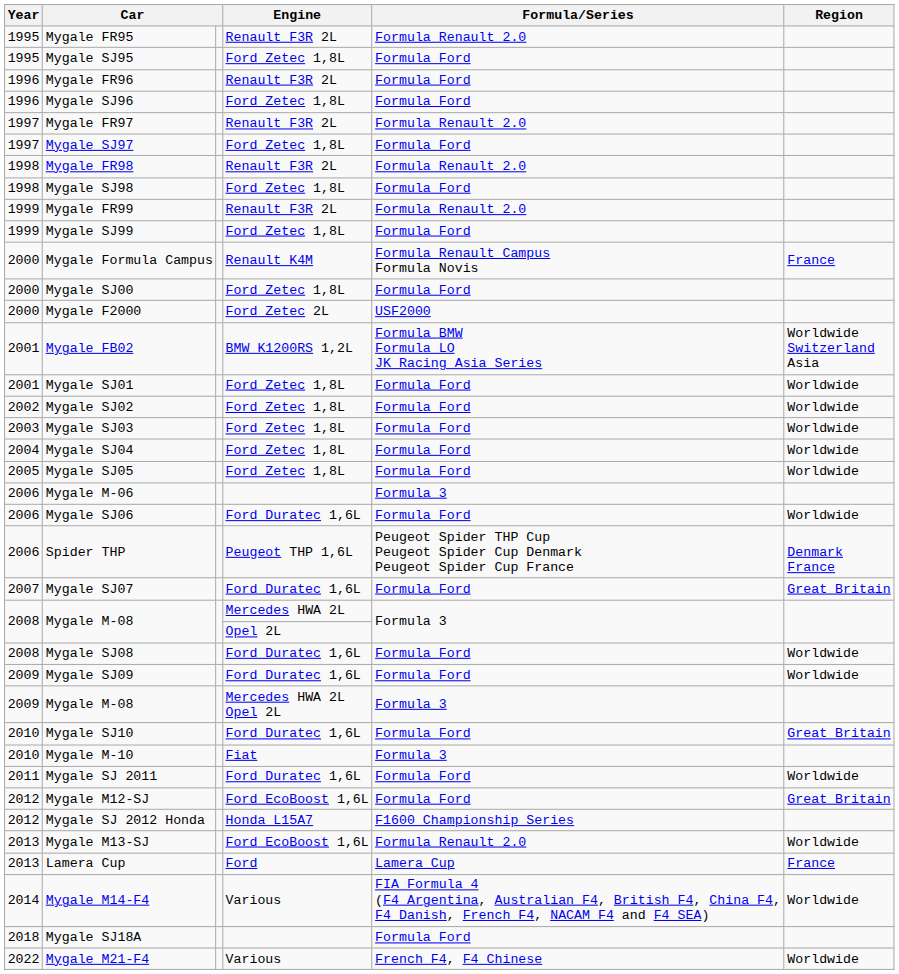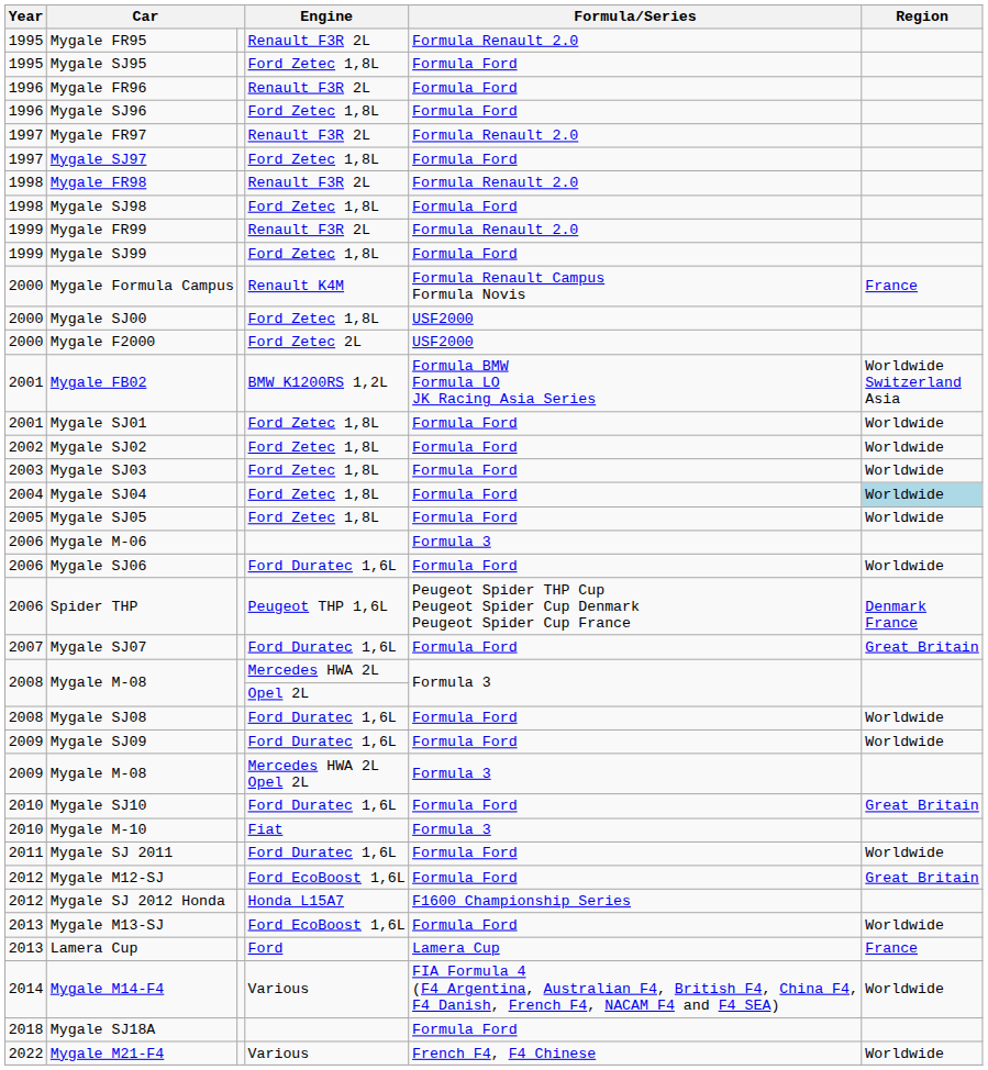 <table class="wikitable sortable">
 <tr>
 <th>Year</th>
 <th colspan=2>Car</th>
 <th>Engine</th>
 <th>Formula/Series</th>
 <th>Region</th>
 </tr>
 <tr>
 <td>1995</td>
 <td>Mygale FR95</td>
 <td></td>
 <td><a href='#'>Renault F3R</a> 2L</td>
 <td><a href='#'>Formula Renault 2.0</a></td>
 <td></td>
 </tr>
 <tr>
 <td>1995</td>
 <td>Mygale SJ95</td>
 <td></td>
 <td><a href='#'>Ford Zetec</a> 1,8L</td>
 <td><a href='#'>Formula Ford</a></td>
 <td></td>
 </tr>
 <tr>
 <td>1996</td>
 <td>Mygale FR96</td>
 <td></td>
 <td><a href='#'>Renault F3R</a> 2L</td>
 <td><a href='#'>Formula Ford</a></td>
 <td></td>
 </tr>
 <tr>
 <td>1996</td>
 <td>Mygale SJ96</td>
 <td></td>
 <td><a href='#'>Ford Zetec</a> 1,8L</td>
 <td><a href='#'>Formula Ford</a></td>
 <td></td>
 </tr>
 <tr>
 <td>1997</td>
 <td>Mygale FR97</td>
 <td></td>
 <td><a href='#'>Renault F3R</a> 2L</td>
 <td><a href='#'>Formula Renault 2.0</a></td>
 <td></td>
 </tr>
 <tr>
 <td>1997</td>
 <td><a href='#'>Mygale SJ97</a></td>
 <td></td>
 <td><a href='#'>Ford Zetec</a> 1,8L</td>
 <td><a href='#'>Formula Ford</a></td>
 <td></td>
 </tr>
 <tr>
 <td>1998</td>
 <td><a href='#'>Mygale FR98</a></td>
 <td></td>
 <td><a href='#'>Renault F3R</a> 2L</td>
 <td><a href='#'>Formula Renault 2.0</a></td>
 <td></td>
 </tr>
 <tr>
 <td>1998</td>
 <td>Mygale SJ98</td>
 <td></td>
 <td><a href='#'>Ford Zetec</a> 1,8L</td>
 <td><a href='#'>Formula Ford</a></td>
 <td></td>
 </tr>
 <tr>
 <td>1999</td>
 <td>Mygale FR99</td>
 <td></td>
 <td><a href='#'>Renault F3R</a> 2L</td>
 <td><a href='#'>Formula Renault 2.0</a></td>
 <td></td>
 </tr>
 <tr>
 <td>1999</td>
 <td>Mygale SJ99</td>
 <td></td>
 <td><a href='#'>Ford Zetec</a> 1,8L</td>
 <td><a href='#'>Formula Ford</a></td>
 <td></td>
 </tr>
 <tr>
 <td>2000</td>
 <td>Mygale Formula Campus</td>
 <td></td>
 <td><a href='#'>Renault K4M</a></td>
 <td><a href='#'>Formula Renault Campus</a> <br> Formula Novis</td>
 <td> <a href='#'>France</a> <br> </td>
 </tr>
 <tr>
 <td>2000</td>
 <td>Mygale SJ00</td>
 <td></td>
 <td><a href='#'>Ford Zetec</a> 1,8L</td>
-<td><a href='#'>Formula Ford</a></td>
+<td><a href='#'>USF2000</a></td>
 <td></td>
 </tr>
 <tr>
 <td>2000</td>
 <td>Mygale F2000</td>
 <td></td>
 <td><a href='#'>Ford Zetec</a> 2L</td>
 <td><a href='#'>USF2000</a></td>
 <td></td>
 </tr>
 <tr>
 <td>2001</td>
 <td><a href='#'>Mygale FB02</a></td>
 <td></td>
 <td><a href='#'>BMW K1200RS</a> 1,2L</td>
 <td><a href='#'>Formula BMW</a> <br> <a href='#'>Formula LO</a> <br> <a href='#'>JK Racing Asia Series</a></td>
 <td>Worldwide <br>  <a href='#'>Switzerland</a> <br> Asia</td>
 </tr>
 <tr>
 <td>2001</td>
 <td>Mygale SJ01</td>
 <td></td>
 <td><a href='#'>Ford Zetec</a> 1,8L</td>
 <td><a href='#'>Formula Ford</a></td>
 <td>Worldwide</td>
 </tr>
 <tr>
 <td>2002</td>
 <td>Mygale SJ02</td>
 <td></td>
 <td><a href='#'>Ford Zetec</a> 1,8L</td>
 <td><a href='#'>Formula Ford</a></td>
 <td>Worldwide</td>
 </tr>
 <tr>
 <td>2003</td>
 <td>Mygale SJ03</td>
 <td></td>
 <td><a href='#'>Ford Zetec</a> 1,8L</td>
 <td><a href='#'>Formula Ford</a></td>
 <td>Worldwide</td>
 </tr>
 <tr>
 <td>2004</td>
 <td>Mygale SJ04</td>
 <td></td>
 <td><a href='#'>Ford Zetec</a> 1,8L</td>
 <td><a href='#'>Formula Ford</a></td>
-<td>Worldwide</td>
+<td style="background: lightblue;">Worldwide</td>
 </tr>
 <tr>
 <td>2005</td>
 <td>Mygale SJ05</td>
 <td></td>
 <td><a href='#'>Ford Zetec</a> 1,8L</td>
 <td><a href='#'>Formula Ford</a></td>
 <td>Worldwide</td>
 </tr>
 <tr>
 <td>2006</td>
 <td>Mygale M-06</td>
 <td></td>
 <td></td>
 <td><a href='#'>Formula 3</a></td>
 <td></td>
 </tr>
 <tr>
 <td>2006</td>
 <td>Mygale SJ06</td>
 <td></td>
 <td><a href='#'>Ford Duratec</a> 1,6L</td>
 <td><a href='#'>Formula Ford</a></td>
 <td>Worldwide</td>
 </tr>
 <tr>
 <td>2006</td>
 <td>Spider THP</td>
 <td></td>
 <td><a href='#'>Peugeot</a> THP 1,6L</td>
 <td>Peugeot Spider THP Cup <br> Peugeot Spider Cup Denmark <br> Peugeot Spider Cup France</td>
 <td> <br>  <a href='#'>Denmark</a> <br>  <a href='#'>France</a></td>
 </tr>
 <tr>
 <td>2007</td>
 <td>Mygale SJ07</td>
 <td></td>
 <td><a href='#'>Ford Duratec</a> 1,6L</td>
 <td><a href='#'>Formula Ford</a></td>
 <td> <a href='#'>Great Britain</a></td>
 </tr>
 <tr>
 <td rowspan=2>2008</td>
 <td rowspan=2>Mygale M-08</td>
 <td rowspan=2></td>
 <td><a href='#'>Mercedes</a> HWA 2L</td>
 <td rowspan=2>Formula 3</td>
 <td rowspan=2></td>
 </tr>
 <tr>
 <td><a href='#'>Opel</a> 2L</td>
 </tr>
 <tr>
 <td>2008</td>
 <td>Mygale SJ08</td>
 <td></td>
 <td><a href='#'>Ford Duratec</a> 1,6L</td>
 <td><a href='#'>Formula Ford</a></td>
 <td>Worldwide</td>
 </tr>
 <tr>
 <td>2009</td>
 <td>Mygale SJ09</td>
 <td></td>
 <td><a href='#'>Ford Duratec</a> 1,6L</td>
 <td><a href='#'>Formula Ford</a></td>
 <td>Worldwide</td>
 </tr>
 <tr>
 <td>2009</td>
 <td>Mygale M-08</td>
 <td></td>
 <td><a href='#'>Mercedes</a> HWA 2L <br> <a href='#'>Opel</a> 2L</td>
 <td><a href='#'>Formula 3</a></td>
 <td></td>
 </tr>
 <tr>
 <td>2010</td>
 <td>Mygale SJ10</td>
 <td></td>
 <td><a href='#'>Ford Duratec</a> 1,6L</td>
 <td><a href='#'>Formula Ford</a></td>
 <td> <a href='#'>Great Britain</a></td>
 </tr>
 <tr>
 <td>2010</td>
 <td>Mygale M-10</td>
 <td></td>
 <td><a href='#'>Fiat</a></td>
 <td><a href='#'>Formula 3</a></td>
 <td></td>
 </tr>
 <tr>
 <td>2011</td>
 <td>Mygale SJ 2011</td>
 <td></td>
 <td><a href='#'>Ford Duratec</a> 1,6L</td>
 <td><a href='#'>Formula Ford</a></td>
 <td>Worldwide</td>
 </tr>
 <tr>
 <td>2012</td>
 <td>Mygale M12-SJ</td>
 <td></td>
 <td><a href='#'>Ford EcoBoost</a> 1,6L</td>
 <td><a href='#'>Formula Ford</a></td>
 <td> <a href='#'>Great Britain</a></td>
 </tr>
 <tr>
 <td>2012</td>
 <td>Mygale SJ 2012 Honda</td>
 <td></td>
 <td><a href='#'>Honda L15A7</a></td>
 <td><a href='#'>F1600 Championship Series</a></td>
 <td></td>
 </tr>
 <tr>
 <td>2013</td>
 <td>Mygale M13-SJ</td>
 <td></td>
 <td><a href='#'>Ford EcoBoost</a> 1,6L</td>
-<td><a href='#'>Formula Renault 2.0</a></td>
+<td><a href='#'>Formula Ford</a></td>
 <td>Worldwide</td>
 </tr>
 <tr>
 <td>2013</td>
 <td>Lamera Cup</td>
 <td></td>
 <td><a href='#'>Ford</a></td>
 <td><a href='#'>Lamera Cup</a></td>
 <td> <a href='#'>France</a></td>
 </tr>
 <tr>
 <td>2014</td>
 <td><a href='#'>Mygale M14-F4</a></td>
 <td></td>
 <td>Various</td>
 <td><a href='#'>FIA Formula 4</a> <br> (<a href='#'>F4 Argentina</a>, <a href='#'>Australian F4</a>, <a href='#'>British F4</a>, <a href='#'>China F4</a>,<br><a href='#'>F4 Danish</a>, <a href='#'>French F4</a>, <a href='#'>NACAM F4</a> and <a href='#'>F4 SEA</a>)</td>
 <td>Worldwide</td>
 </tr>
 <tr>
 <td>2018</td>
 <td>Mygale SJ18A</td>
 <td></td>
 <td></td>
 <td><a href='#'>Formula Ford</a></td>
 <td></td>
 </tr>
 <tr>
 <td>2022</td>
 <td><a href='#'>Mygale M21-F4</a></td>
 <td></td>
 <td>Various</td>
 <td><a href='#'>French F4</a>, <a href='#'>F4 Chinese</a></td>
 <td>Worldwide</td>
 </tr>
 </table>
